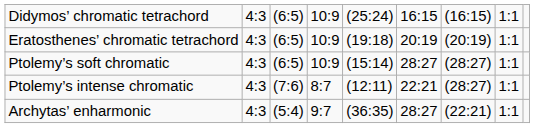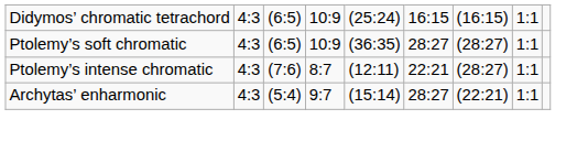 <table class="wikitable" style="margin-left: 4em;">
 <tr>
 <td>Didymos’ chromatic tetrachord</td>
 <td>4:3</td>
 <td>(6:5)</td>
 <td>10:9</td>
 <td>(25:24)</td>
 <td>16:15</td>
 <td>(16:15)</td>
 <td>1:1</td>
 <td></td>
 </tr>
 <tr>
-<td>Eratosthenes’ chromatic tetrachord</td>
-<td>4:3</td>
-<td>(6:5)</td>
-<td>10:9</td>
-<td>(19:18)</td>
-<td>20:19</td>
-<td>(20:19)</td>
-<td>1:1</td>
-<td></td>
-</tr>
-<tr>
 <td>Ptolemy’s soft chromatic</td>
 <td>4:3</td>
 <td>(6:5)</td>
 <td>10:9</td>
-<td>(15:14)</td>
+<td>(36:35)</td>
 <td>28:27</td>
 <td>(28:27)</td>
 <td>1:1</td>
 <td></td>
 </tr>
 <tr>
 <td>Ptolemy’s intense chromatic</td>
 <td>4:3</td>
 <td>(7:6)</td>
 <td>8:7</td>
 <td>(12:11)</td>
 <td>22:21</td>
 <td>(28:27)</td>
 <td>1:1</td>
 <td></td>
 </tr>
 <tr>
 <td>Archytas’ enharmonic</td>
 <td>4:3</td>
 <td>(5:4)</td>
 <td>9:7</td>
-<td>(36:35)</td>
+<td>(15:14)</td>
 <td>28:27</td>
 <td>(22:21)</td>
 <td>1:1</td>
 <td></td>
 </tr>
 </table>
